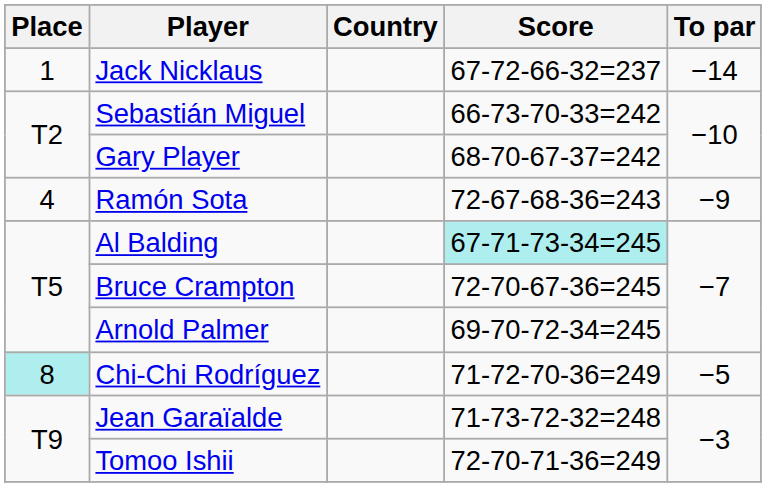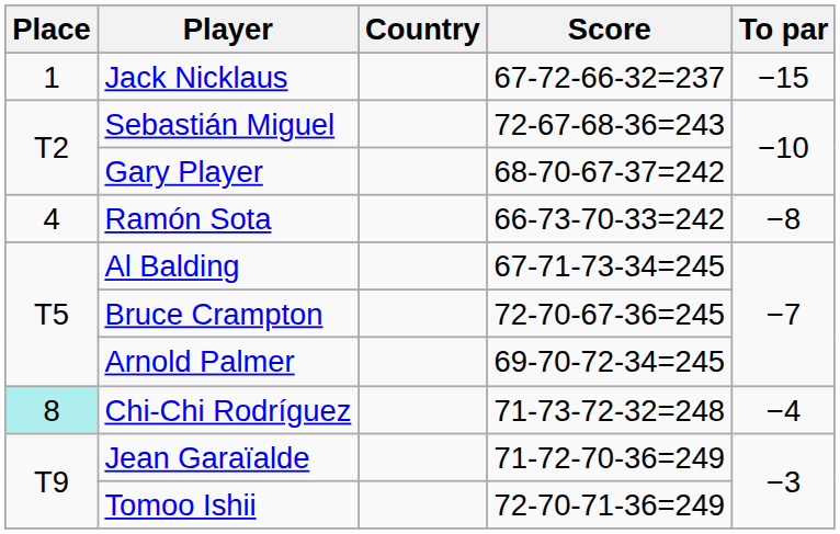 <table class="wikitable" style="font-size:95%;">
 <tr>
 <th>Place</th>
 <th>Player</th>
 <th>Country</th>
 <th>Score</th>
 <th>To par</th>
 </tr>
 <tr>
 <td align=center>1</td>
 <td><a href='#'>Jack Nicklaus</a></td>
 <td></td>
 <td>67-72-66-32=237</td>
-<td align=center>−14</td>
+<td align=center>−15</td>
 </tr>
 <tr>
 <td align=center rowspan=2>T2</td>
 <td><a href='#'>Sebastián Miguel</a></td>
 <td></td>
-<td>66-73-70-33=242</td>
+<td>72-67-68-36=243</td>
 <td align=center rowspan=2>−10</td>
 </tr>
 <tr>
 <td><a href='#'>Gary Player</a></td>
 <td></td>
 <td>68-70-67-37=242</td>
 </tr>
 <tr>
 <td align=center>4</td>
 <td><a href='#'>Ramón Sota</a></td>
 <td></td>
-<td>72-67-68-36=243</td>
-<td align=center>−9</td>
+<td>66-73-70-33=242</td>
+<td align=center>−8</td>
 </tr>
 <tr>
 <td align=center rowspan=3>T5</td>
 <td><a href='#'>Al Balding</a></td>
 <td></td>
-<td style="background: paleturquoise;">67-71-73-34=245</td>
+<td>67-71-73-34=245</td>
 <td align=center rowspan=3>−7</td>
 </tr>
 <tr>
 <td><a href='#'>Bruce Crampton</a></td>
 <td></td>
 <td>72-70-67-36=245</td>
 </tr>
 <tr>
 <td><a href='#'>Arnold Palmer</a></td>
 <td></td>
 <td>69-70-72-34=245</td>
 </tr>
 <tr>
 <td align=center style="background: paleturquoise;">8</td>
 <td><a href='#'>Chi-Chi Rodríguez</a></td>
 <td></td>
-<td>71-72-70-36=249</td>
-<td align="center">−5</td>
+<td>71-73-72-32=248</td>
+<td align="center">−4</td>
 </tr>
 <tr>
 <td align=center rowspan=2>T9</td>
 <td><a href='#'>Jean Garaïalde</a></td>
 <td></td>
-<td>71-73-72-32=248</td>
+<td>71-72-70-36=249</td>
 <td rowspan="2" align="center">−3</td>
 </tr>
 <tr>
 <td><a href='#'>Tomoo Ishii</a></td>
 <td></td>
 <td>72-70-71-36=249</td>
 </tr>
 </table>
